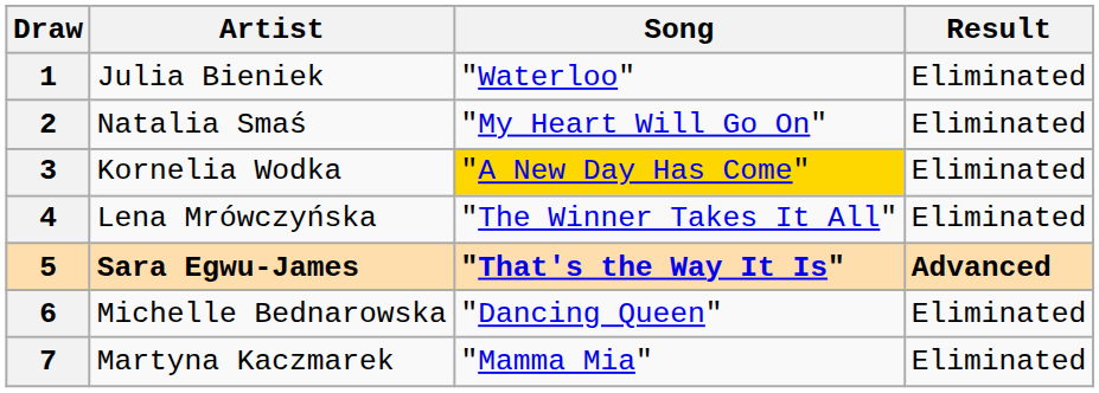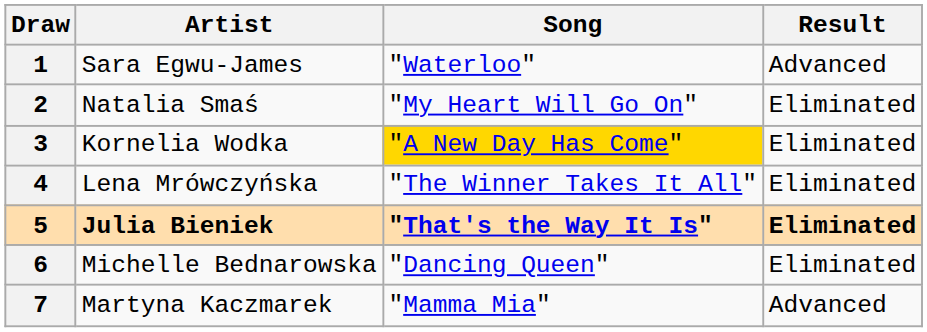 <table class="sortable wikitable plainrowheaders" style="margin: 1em auto 1em auto;">
 <tr>
 <th scope="col">Draw</th>
 <th scope="col">Artist</th>
 <th scope="col">Song</th>
 <th scope="col" data-sort-type="number">Result</th>
 </tr>
 <tr>
 <th scope="row" style="text-align:center;">1</th>
-<td>Julia Bieniek</td>
+<td>Sara Egwu-James</td>
 <td>"<a href='#'>Waterloo</a>"</td>
-<td data-sort-value="3">Eliminated</td>
+<td data-sort-value="1">Advanced</td>
 </tr>
 <tr>
 <th scope="row" style="text-align:center;">2</th>
 <td>Natalia Smaś</td>
 <td>"<a href='#'>My Heart Will Go On</a>"</td>
 <td data-sort-value="3">Eliminated</td>
 </tr>
 <tr>
 <th scope="row" style="text-align:center;">3</th>
 <td>Kornelia Wodka</td>
 <td style="background: gold;">"<a href='#'>A New Day Has Come</a>"</td>
 <td data-sort-value="3">Eliminated</td>
 </tr>
 <tr>
 <th scope="row" style="text-align:center;">4</th>
 <td>Lena Mrówczyńska</td>
 <td>"<a href='#'>The Winner Takes It All</a>"</td>
 <td data-sort-value="3">Eliminated</td>
 </tr>
 <tr style="font-weight:bold; background:navajowhite;">
 <th scope="row" style="text-align:center; font-weight:bold; background:navajowhite;">5</th>
-<td>Sara Egwu-James</td>
+<td>Julia Bieniek</td>
 <td>"<a href='#'>That's the Way It Is</a>"</td>
-<td data-sort-value="1">Advanced</td>
+<td data-sort-value="3">Eliminated</td>
 </tr>
 <tr>
 <th scope="row" style="text-align:center;">6</th>
 <td>Michelle Bednarowska</td>
 <td>"<a href='#'>Dancing Queen</a>"</td>
 <td data-sort-value="3">Eliminated</td>
 </tr>
 <tr>
 <th scope="row" style="text-align:center;">7</th>
 <td>Martyna Kaczmarek</td>
 <td>"<a href='#'>Mamma Mia</a>"</td>
-<td data-sort-value="3">Eliminated</td>
+<td data-sort-value="1">Advanced</td>
 </tr>
 </table>
